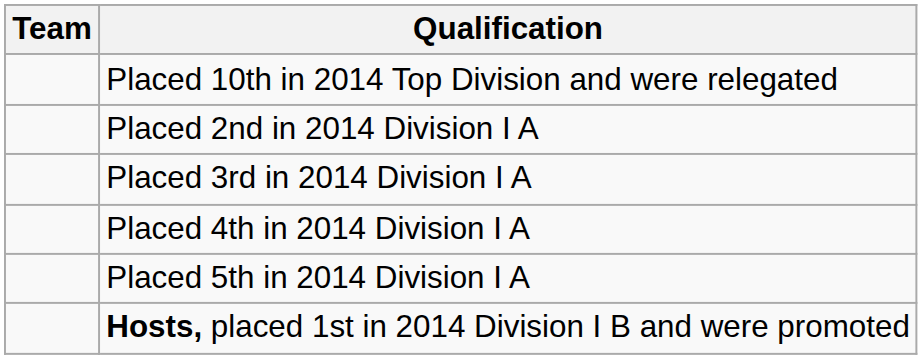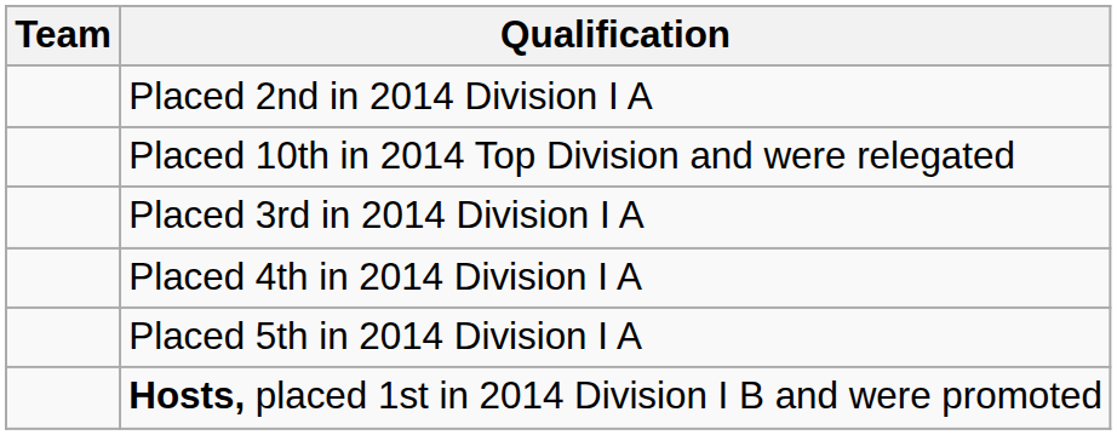 <table class="wikitable">
 <tr>
 <th>Team</th>
 <th>Qualification</th>
 </tr>
 <tr>
 <td></td>
-<td>Placed 10th in 2014 Top Division and were relegated</td>
+<td>Placed 2nd in 2014 Division I A</td>
 </tr>
 <tr>
 <td></td>
-<td>Placed 2nd in 2014 Division I A</td>
+<td>Placed 10th in 2014 Top Division and were relegated</td>
 </tr>
 <tr>
 <td></td>
 <td>Placed 3rd in 2014 Division I A</td>
 </tr>
 <tr>
 <td></td>
 <td>Placed 4th in 2014 Division I A</td>
 </tr>
 <tr>
 <td></td>
 <td>Placed 5th in 2014 Division I A</td>
 </tr>
 <tr>
 <td></td>
 <td><strong>Hosts,</strong> placed 1st in 2014 Division I B and were promoted</td>
 </tr>
 </table>
